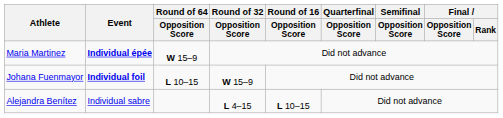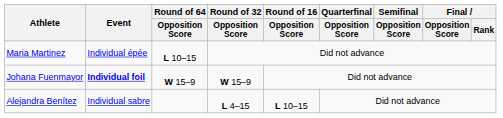 <table class="wikitable" style="font-size:90%">
 <tr>
 <th rowspan="2">Athlete</th>
 <th rowspan="2">Event</th>
 <th>Round of 64</th>
 <th>Round of 32</th>
 <th>Round of 16</th>
 <th>Quarterfinal</th>
 <th>Semifinal</th>
 <th colspan=2>Final / </th>
 </tr>
 <tr style="font-size:95%">
 <th>Opposition <br> Score</th>
 <th>Opposition <br> Score</th>
 <th>Opposition <br> Score</th>
 <th>Opposition <br> Score</th>
 <th>Opposition <br> Score</th>
 <th>Opposition <br> Score</th>
 <th>Rank</th>
 </tr>
 <tr align=center>
 <td align=left><a href='#'>Maria Martinez</a></td>
-<td align=left><strong><a href='#'>Individual épée</a></strong></td>
-<td><br><strong>W</strong> 15–9</td>
+<td align=left><a href='#'>Individual épée</a></td>
+<td><br><strong>L</strong> 10–15</td>
 <td colspan=6>Did not advance</td>
 </tr>
 <tr align=center>
 <td align=left><a href='#'>Johana Fuenmayor</a></td>
 <td align=left><strong><a href='#'>Individual foil</a></strong></td>
-<td><br><strong>L</strong> 10–15</td>
+<td><br><strong>W</strong> 15–9</td>
 <td><br><strong>W</strong> 15–9</td>
 <td colspan=5>Did not advance</td>
 </tr>
 <tr align=center>
 <td align=left><a href='#'>Alejandra Benítez</a></td>
 <td align=left><a href='#'>Individual sabre</a></td>
 <td></td>
 <td><br><strong>L</strong> 4–15</td>
 <td><br><strong>L</strong> 10–15</td>
 <td colspan=4>Did not advance</td>
 </tr>
 </table>
